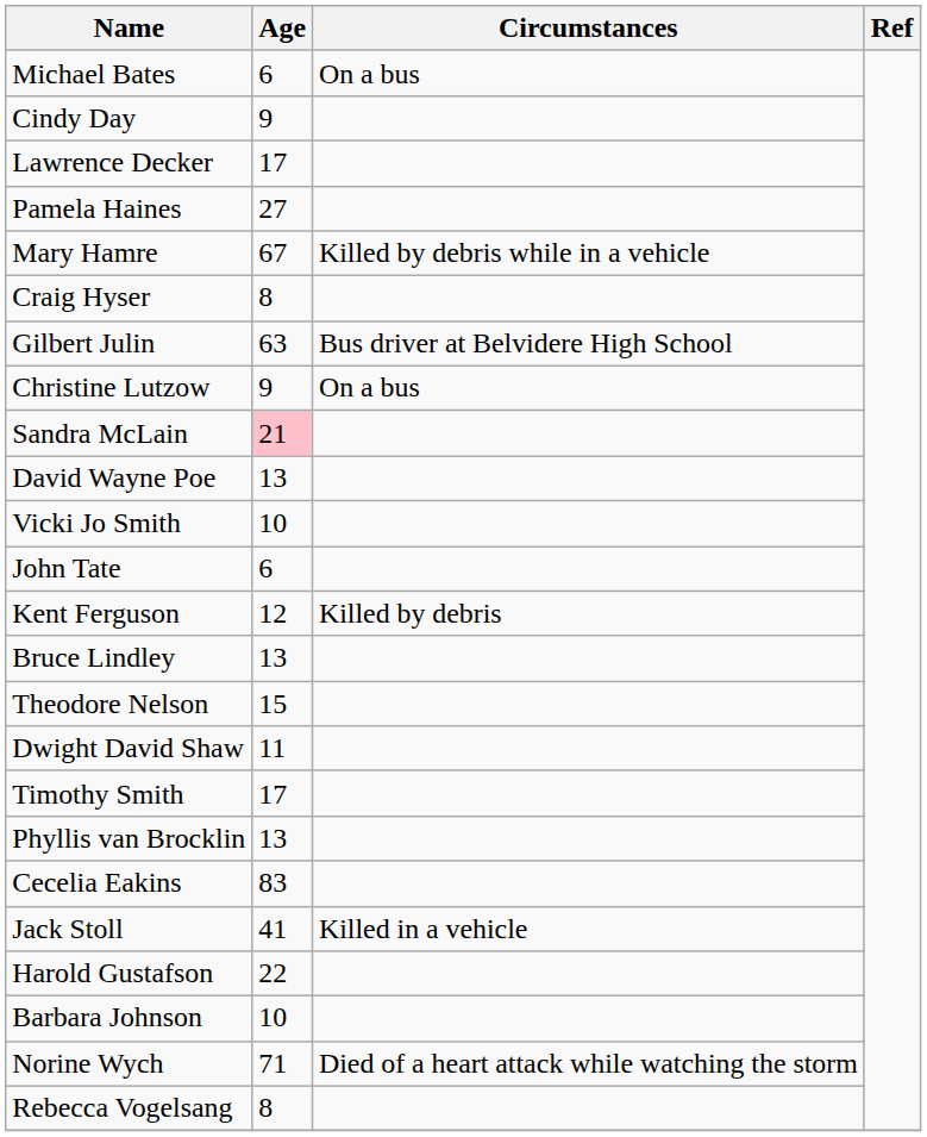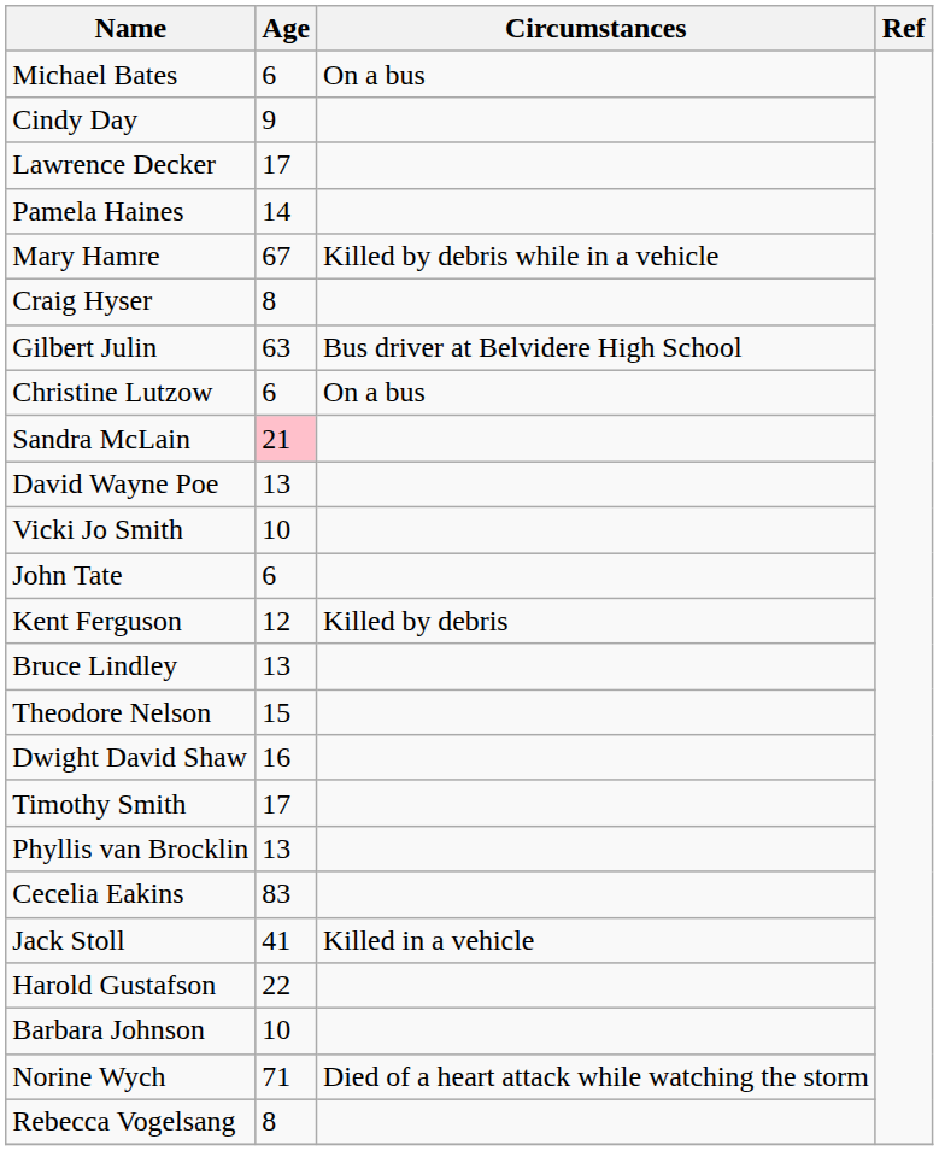 <table class="wikitable">
 <tr>
 <th>Name</th>
 <th>Age</th>
 <th>Circumstances</th>
 <th>Ref</th>
 </tr>
 <tr>
 <td>Michael Bates</td>
 <td>6</td>
 <td>On a bus</td>
 <td rowspan="24"></td>
 </tr>
 <tr>
 <td>Cindy Day</td>
 <td>9</td>
 <td></td>
 </tr>
 <tr>
 <td>Lawrence Decker</td>
 <td>17</td>
 <td></td>
 </tr>
 <tr>
 <td>Pamela Haines</td>
-<td>27</td>
+<td>14</td>
 <td></td>
 </tr>
 <tr>
 <td>Mary Hamre</td>
 <td>67</td>
 <td>Killed by debris while in a vehicle</td>
 </tr>
 <tr>
 <td>Craig Hyser</td>
 <td>8</td>
 <td></td>
 </tr>
 <tr>
 <td>Gilbert Julin</td>
 <td>63</td>
 <td>Bus driver at Belvidere High School</td>
 </tr>
 <tr>
 <td>Christine Lutzow</td>
-<td>9</td>
+<td>6</td>
 <td>On a bus</td>
 </tr>
 <tr>
 <td>Sandra McLain</td>
 <td style="background: pink;">21</td>
 <td></td>
 </tr>
 <tr>
 <td>David Wayne Poe</td>
 <td>13</td>
 <td></td>
 </tr>
 <tr>
 <td>Vicki Jo Smith</td>
 <td>10</td>
 <td></td>
 </tr>
 <tr>
 <td>John Tate</td>
 <td>6</td>
 <td></td>
 </tr>
 <tr>
 <td>Kent Ferguson</td>
 <td>12</td>
 <td>Killed by debris</td>
 </tr>
 <tr>
 <td>Bruce Lindley</td>
 <td>13</td>
 <td></td>
 </tr>
 <tr>
 <td>Theodore Nelson</td>
 <td>15</td>
 <td></td>
 </tr>
 <tr>
 <td>Dwight David Shaw</td>
-<td>11</td>
+<td>16</td>
 <td></td>
 </tr>
 <tr>
 <td>Timothy Smith</td>
 <td>17</td>
 <td></td>
 </tr>
 <tr>
 <td>Phyllis van Brocklin</td>
 <td>13</td>
 <td></td>
 </tr>
 <tr>
 <td>Cecelia Eakins</td>
 <td>83</td>
 <td></td>
 </tr>
 <tr>
 <td>Jack Stoll</td>
 <td>41</td>
 <td>Killed in a vehicle</td>
 </tr>
 <tr>
 <td>Harold Gustafson</td>
 <td>22</td>
 <td></td>
 </tr>
 <tr>
 <td>Barbara Johnson</td>
 <td>10</td>
 <td></td>
 </tr>
 <tr>
 <td>Norine Wych</td>
 <td>71</td>
 <td>Died of a heart attack while watching the storm</td>
 </tr>
 <tr>
 <td>Rebecca Vogelsang</td>
 <td>8</td>
 <td></td>
 </tr>
 <tr>
 </tr>
 </table>
